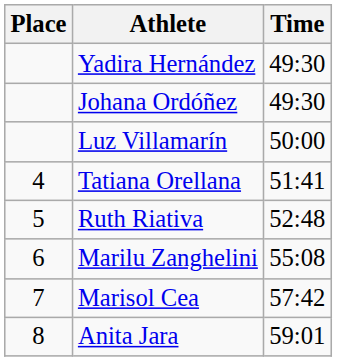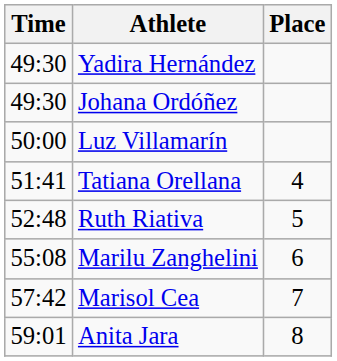 <table class=wikitable>
 <tr>
+<th>Time</th>
+<th>Athlete</th>
 <th>Place</th>
-<th>Athlete</th>
-<th>Time</th>
 </tr>
 <tr>
+<td>49:30</td>
+<td><a href='#'>Yadira Hernández</a> </td>
 <td align=center></td>
-<td><a href='#'>Yadira Hernández</a> </td>
-<td>49:30</td>
 </tr>
 <tr>
+<td>49:30</td>
+<td><a href='#'>Johana Ordóñez</a> </td>
 <td align=center></td>
-<td><a href='#'>Johana Ordóñez</a> </td>
-<td>49:30</td>
 </tr>
 <tr>
+<td>50:00</td>
+<td><a href='#'>Luz Villamarín</a> </td>
 <td align=center></td>
-<td><a href='#'>Luz Villamarín</a> </td>
-<td>50:00</td>
 </tr>
 <tr>
+<td>51:41</td>
+<td><a href='#'>Tatiana Orellana</a> </td>
 <td align=center>4</td>
-<td><a href='#'>Tatiana Orellana</a> </td>
-<td>51:41</td>
 </tr>
 <tr>
+<td>52:48</td>
+<td><a href='#'>Ruth Riativa</a> </td>
 <td align=center>5</td>
-<td><a href='#'>Ruth Riativa</a> </td>
-<td>52:48</td>
 </tr>
 <tr>
+<td>55:08</td>
+<td><a href='#'>Marilu Zanghelini</a> </td>
 <td align=center>6</td>
-<td><a href='#'>Marilu Zanghelini</a> </td>
-<td>55:08</td>
 </tr>
 <tr>
+<td>57:42</td>
+<td><a href='#'>Marisol Cea</a> </td>
 <td align=center>7</td>
-<td><a href='#'>Marisol Cea</a> </td>
-<td>57:42</td>
 </tr>
 <tr>
+<td>59:01</td>
+<td><a href='#'>Anita Jara</a> </td>
 <td align=center>8</td>
-<td><a href='#'>Anita Jara</a> </td>
-<td>59:01</td>
 </tr>
 </table>
